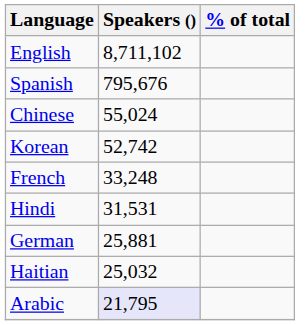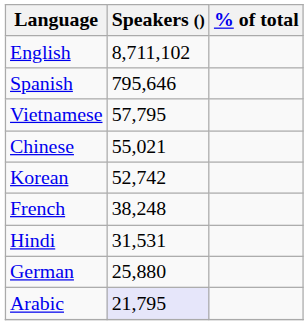 <table class="wikitable sortable" style="margin-left:1em; float:center">
 <tr>
 <th>Language</th>
 <th>Speakers <small>()</small></th>
 <th><a href='#'>%</a> of total <br></th>
 </tr>
 <tr>
 <td><a href='#'>English</a></td>
 <td>8,711,102</td>
 <td></td>
 </tr>
 <tr>
 <td><a href='#'>Spanish</a></td>
-<td>795,676</td>
+<td>795,646</td>
+<td></td>
+</tr>
+<tr>
+<td><a href='#'>Vietnamese</a></td>
+<td>57,795</td>
 <td></td>
 </tr>
 <tr>
 <td><a href='#'>Chinese</a></td>
-<td>55,024</td>
+<td>55,021</td>
 <td></td>
 </tr>
 <tr>
 <td><a href='#'>Korean</a></td>
 <td>52,742</td>
 <td></td>
 </tr>
 <tr>
 <td><a href='#'>French</a></td>
-<td>33,248</td>
+<td>38,248</td>
 <td></td>
 </tr>
 <tr>
 <td><a href='#'>Hindi</a></td>
 <td>31,531</td>
 <td></td>
 </tr>
 <tr>
 <td><a href='#'>German</a></td>
-<td>25,881</td>
-<td></td>
-</tr>
-<tr>
-<td><a href='#'>Haitian</a></td>
-<td>25,032</td>
+<td>25,880</td>
 <td></td>
 </tr>
 <tr>
 <td><a href='#'>Arabic</a></td>
 <td style="background: lavender;">21,795</td>
 <td></td>
 </tr>
 <tr>
 </tr>
 </table>
